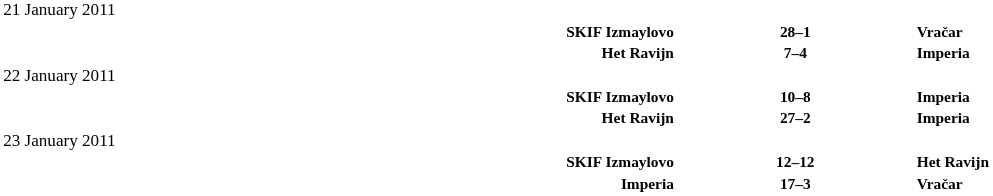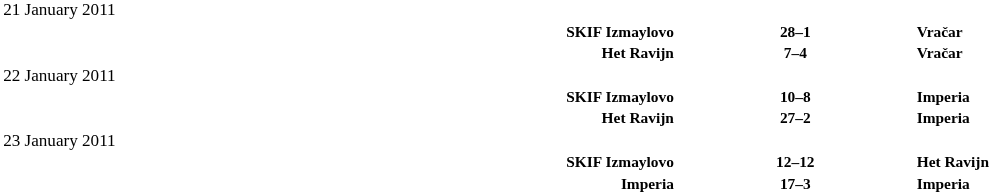 <table width=100% cellspacing=1>
 <tr>
 <th></th>
 <th></th>
 <th></th>
 </tr>
 <tr>
 <td>21 January 2011</td>
 </tr>
 <tr style=font-size:90%>
 <td align=right><strong>SKIF Izmaylovo</strong></td>
 <td align=center><strong>28–1</strong></td>
 <td><strong>Vračar</strong></td>
 </tr>
 <tr style=font-size:90%>
 <td align=right><strong>Het Ravijn</strong></td>
 <td align=center><strong>7–4</strong></td>
-<td><strong>Imperia</strong></td>
+<td><strong>Vračar</strong></td>
 </tr>
 <tr>
 <td>22 January 2011</td>
 </tr>
 <tr style=font-size:90%>
 <td align=right><strong>SKIF Izmaylovo</strong></td>
 <td align=center><strong>10–8</strong></td>
 <td><strong>Imperia</strong></td>
 </tr>
 <tr style=font-size:90%>
 <td align=right><strong>Het Ravijn</strong></td>
 <td align=center><strong>27–2</strong></td>
 <td><strong>Imperia</strong></td>
 </tr>
 <tr>
 <td>23 January 2011</td>
 </tr>
 <tr style=font-size:90%>
 <td align=right><strong>SKIF Izmaylovo</strong></td>
 <td align=center><strong>12–12</strong></td>
 <td><strong>Het Ravijn</strong></td>
 </tr>
 <tr style=font-size:90%>
 <td align=right><strong>Imperia</strong></td>
 <td align=center><strong>17–3</strong></td>
-<td><strong>Vračar</strong></td>
+<td><strong>Imperia</strong></td>
 </tr>
 </table>
